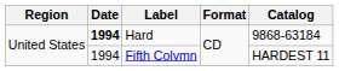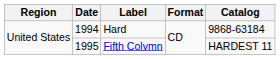 <table class="wikitable">
 <tr>
 <th>Region</th>
 <th>Date</th>
 <th>Label</th>
 <th>Format</th>
 <th>Catalog</th>
 </tr>
 <tr>
 <td rowspan="2">United States</td>
-<td><strong>1994</strong></td>
+<td>1994</td>
 <td>Hard</td>
 <td rowspan="2">CD</td>
 <td>9868-63184</td>
 </tr>
 <tr>
-<td>1994</td>
+<td>1995</td>
 <td><a href='#'>Fifth Colvmn</a></td>
 <td>HARDEST 11</td>
 </tr>
 </table>
